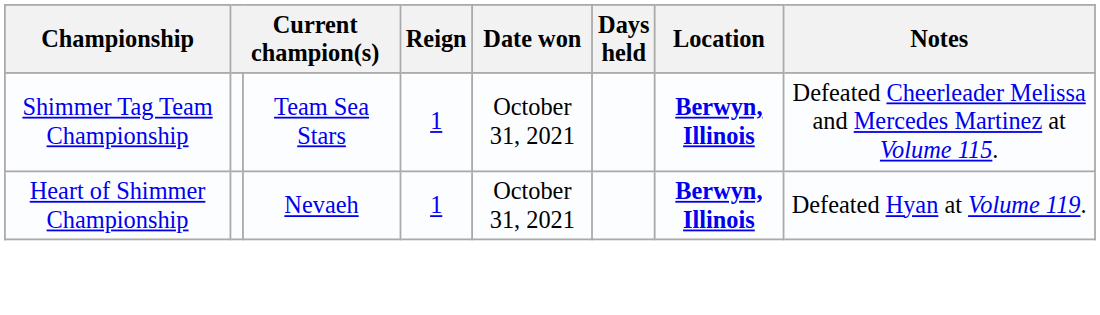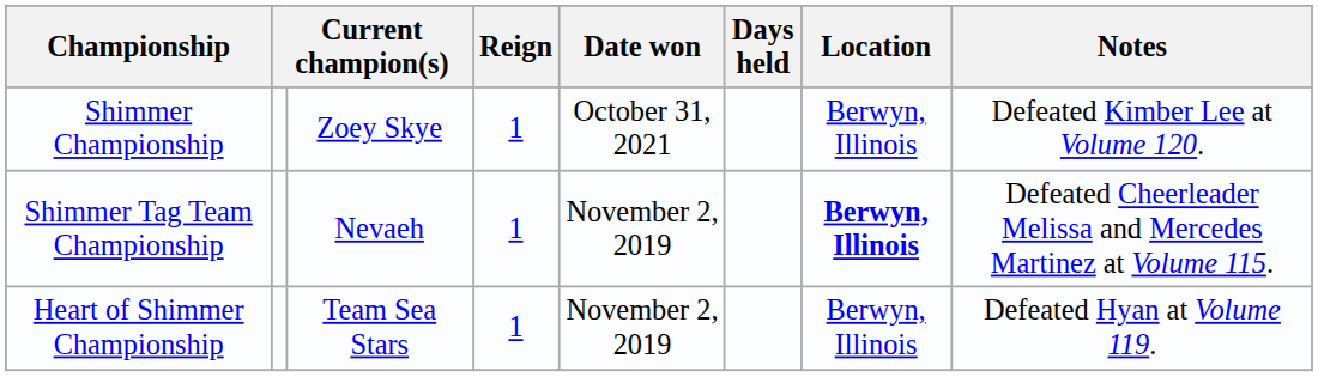 <table class="wikitable" style="text-align:center; background:#fcfdff; font-size:85%;">
 <tr>
 <th>Championship</th>
 <th colspan=2>Current champion(s)</th>
 <th>Reign</th>
 <th>Date won</th>
 <th>Days<br>held</th>
 <th>Location</th>
 <th>Notes</th>
 </tr>
 <tr>
+<td align=center><a href='#'>Shimmer Championship</a></td>
+<td align=center></td>
+<td align=center><a href='#'>Zoey Skye</a></td>
+<td align=center><a href='#'>1</a></td>
+<td align=center>October 31, 2021</td>
+<td align=center></td>
+<td align=center><a href='#'>Berwyn, Illinois</a></td>
+<td align=center>Defeated <a href='#'>Kimber Lee</a> at <em><a href='#'>Volume 120</a></em>.</td>
+</tr>
+<tr>
 <td align=center><a href='#'>Shimmer Tag Team Championship</a></td>
 <td align=center></td>
-<td align=center><a href='#'>Team Sea Stars</a><br></td>
+<td align=center><a href='#'>Nevaeh</a></td>
 <td align=center><a href='#'>1</a></td>
-<td align=center>October 31, 2021</td>
+<td align=center>November 2, 2019</td>
 <td align=center></td>
 <td align=center><strong><a href='#'>Berwyn, Illinois</a></strong></td>
 <td align=center>Defeated <a href='#'>Cheerleader Melissa</a> and <a href='#'>Mercedes Martinez</a> at <em><a href='#'>Volume 115</a></em>.</td>
 </tr>
 <tr>
 <td align=center><a href='#'>Heart of Shimmer Championship</a></td>
 <td align=center></td>
-<td align=center><a href='#'>Nevaeh</a></td>
+<td align=center><a href='#'>Team Sea Stars</a><br></td>
 <td align=center><a href='#'>1</a></td>
-<td align=center>October 31, 2021</td>
+<td align=center>November 2, 2019</td>
 <td align=center></td>
-<td align=center><strong><a href='#'>Berwyn, Illinois</a></strong></td>
+<td align=center><a href='#'>Berwyn, Illinois</a></td>
 <td align=center>Defeated <a href='#'>Hyan</a> at <em><a href='#'>Volume 119</a></em>.</td>
 </tr>
 </table>
